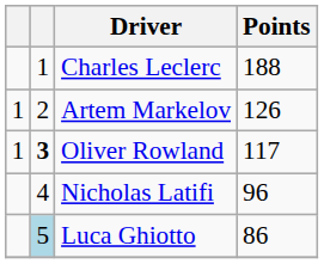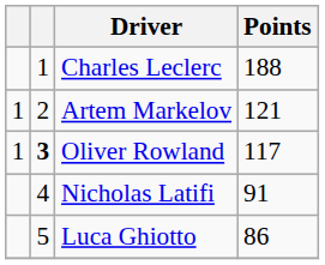 <table class="wikitable" style="font-size: 85%;">
 <tr>
 <th></th>
 <th></th>
 <th>Driver</th>
 <th>Points</th>
 </tr>
 <tr>
 <td></td>
 <td align="center">1</td>
 <td> <a href='#'>Charles Leclerc</a></td>
 <td>188</td>
 </tr>
 <tr>
 <td> 1</td>
 <td align="center">2</td>
 <td> <a href='#'>Artem Markelov</a></td>
-<td>126</td>
+<td>121</td>
 </tr>
 <tr>
 <td> 1</td>
 <td align="center"><strong>3</strong></td>
 <td> <a href='#'>Oliver Rowland</a></td>
 <td>117</td>
 </tr>
 <tr>
 <td></td>
 <td align="center">4</td>
 <td> <a href='#'>Nicholas Latifi</a></td>
-<td>96</td>
+<td>91</td>
 </tr>
 <tr>
 <td></td>
-<td align="center" style="background: lightblue;">5</td>
+<td align="center">5</td>
 <td> <a href='#'>Luca Ghiotto</a></td>
 <td>86</td>
 </tr>
 <tr>
 </tr>
 </table>
